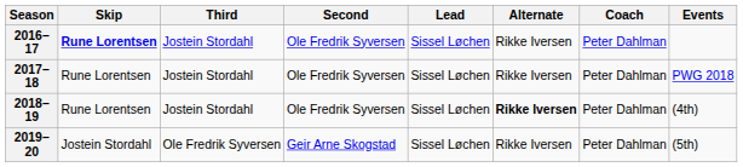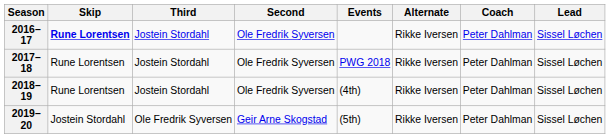 <table class="wikitable">
 <tr>
 <th scope="col" width=60>Season</th>
 <th scope="col">Skip</th>
 <th scope="col">Third</th>
 <th scope="col">Second</th>
-<th scope="col">Lead</th>
+<th scope="col">Events</th>
 <th scope="col">Alternate</th>
 <th scope="col">Coach</th>
-<th scope="col">Events</th>
+<th scope="col">Lead</th>
 </tr>
 <tr>
 <th scope="row">2016–17</th>
 <td><strong><a href='#'>Rune Lorentsen</a></strong></td>
 <td><a href='#'>Jostein Stordahl</a></td>
 <td><a href='#'>Ole Fredrik Syversen</a></td>
-<td><a href='#'>Sissel Løchen</a></td>
+<td> </td>
 <td>Rikke Iversen</td>
 <td><a href='#'>Peter Dahlman</a></td>
-<td> </td>
+<td><a href='#'>Sissel Løchen</a></td>
 </tr>
 <tr>
 <th scope="row">2017–18</th>
 <td>Rune Lorentsen</td>
 <td>Jostein Stordahl</td>
 <td>Ole Fredrik Syversen</td>
-<td>Sissel Løchen</td>
+<td><a href='#'>PWG 2018</a> </td>
 <td>Rikke Iversen</td>
 <td>Peter Dahlman</td>
-<td><a href='#'>PWG 2018</a> </td>
+<td>Sissel Løchen</td>
 </tr>
 <tr>
 <th scope="row">2018–19</th>
 <td>Rune Lorentsen</td>
 <td>Jostein Stordahl</td>
 <td>Ole Fredrik Syversen</td>
+<td> (4th)</td>
+<td>Rikke Iversen</td>
+<td>Peter Dahlman</td>
 <td>Sissel Løchen</td>
-<td><strong>Rikke Iversen</strong></td>
-<td>Peter Dahlman</td>
-<td> (4th)</td>
 </tr>
 <tr>
 <th scope="row">2019–20</th>
 <td>Jostein Stordahl</td>
 <td>Ole Fredrik Syversen</td>
 <td><a href='#'>Geir Arne Skogstad</a></td>
-<td>Sissel Løchen</td>
+<td> (5th)</td>
 <td>Rikke Iversen</td>
 <td>Peter Dahlman</td>
-<td> (5th)</td>
+<td>Sissel Løchen</td>
 </tr>
 </table>
